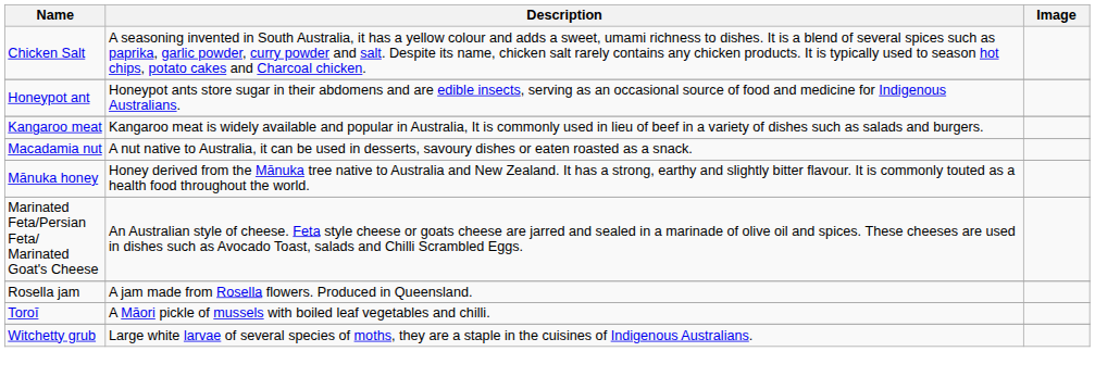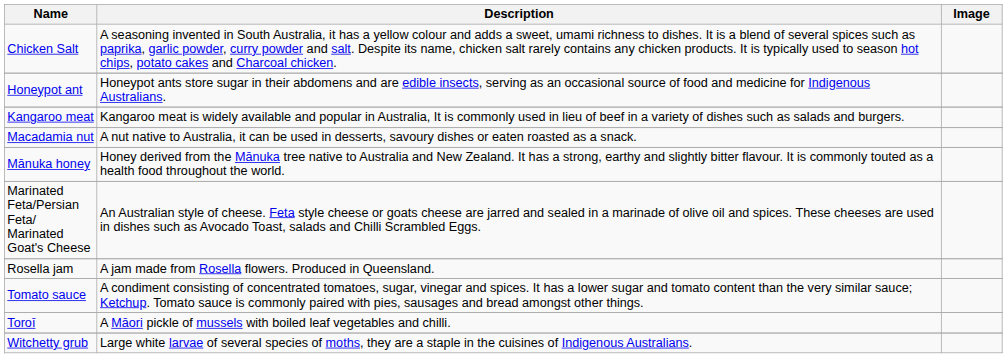 <table class="wikitable sortable" style="width:100%;">
 <tr>
 <th style="width:110px;">Name</th>
 <th>Description</th>
 <th class="unsortable" style="width:70px;">Image</th>
 </tr>
 <tr>
 <td><a href='#'>Chicken Salt</a></td>
 <td>A seasoning invented in South Australia, it has a yellow colour and adds a sweet, umami richness to dishes. It is a blend of several spices such as <a href='#'>paprika</a>, <a href='#'>garlic powder</a>, <a href='#'>curry powder</a> and <a href='#'>salt</a>. Despite its name, chicken salt rarely contains any chicken products. It is typically used to season <a href='#'>hot chips</a>, <a href='#'>potato cakes</a> and <a href='#'>Charcoal chicken</a>.</td>
 <td></td>
 </tr>
 <tr>
 </tr>
 <tr>
 <td><a href='#'>Honeypot ant</a></td>
 <td>Honeypot ants store sugar in their abdomens and are <a href='#'>edible insects</a>, serving as an occasional source of food and medicine for <a href='#'>Indigenous Australians</a>.</td>
 <td></td>
 </tr>
 <tr>
 </tr>
 <tr>
 <td><a href='#'>Kangaroo meat</a></td>
 <td>Kangaroo meat is widely available and popular in Australia, It is commonly used in lieu of beef in a variety of dishes such as salads and burgers.</td>
 <td></td>
 </tr>
 <tr>
 </tr>
 <tr>
 <td><a href='#'>Macadamia nut</a></td>
 <td>A nut native to Australia, it can be used in desserts, savoury dishes or eaten roasted as a snack.</td>
 <td></td>
 </tr>
 <tr>
 </tr>
 <tr>
 <td><a href='#'>Mānuka honey</a></td>
 <td>Honey derived from the <a href='#'>Mānuka</a> tree native to Australia and New Zealand. It has a strong, earthy and slightly bitter flavour. It is commonly touted as a health food throughout the world.</td>
 <td></td>
 </tr>
 <tr>
 </tr>
 <tr>
 <td>Marinated Feta/Persian Feta/ Marinated Goat's Cheese</td>
 <td>An Australian style of cheese. <a href='#'>Feta</a> style cheese or goats cheese are jarred and sealed in a marinade of olive oil and spices. These cheeses are used in dishes such as Avocado Toast, salads and Chilli Scrambled Eggs.</td>
 <td></td>
 </tr>
 <tr>
 </tr>
 <tr>
 <td>Rosella jam</td>
 <td>A jam made from <a href='#'>Rosella</a> flowers. Produced in Queensland.</td>
 <td></td>
 </tr>
 <tr>
 </tr>
 <tr>
+<td><a href='#'>Tomato sauce</a></td>
+<td>A condiment consisting of concentrated tomatoes, sugar, vinegar and spices. It has a lower sugar and tomato content than the very similar sauce; <a href='#'>Ketchup</a>. Tomato sauce is commonly paired with pies, sausages and bread amongst other things.</td>
+<td></td>
+</tr>
+<tr>
 </tr>
 <tr>
 <td><a href='#'>Toroī</a></td>
 <td>A <a href='#'>Māori</a> pickle of <a href='#'>mussels</a> with boiled leaf vegetables and chilli.</td>
 <td></td>
 </tr>
 <tr>
 </tr>
 <tr>
 <td><a href='#'>Witchetty grub</a></td>
 <td>Large white <a href='#'>larvae</a> of several species of <a href='#'>moths</a>, they are a staple in the cuisines of <a href='#'>Indigenous Australians</a>.</td>
 <td></td>
 </tr>
 </table>
